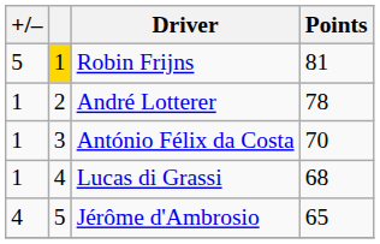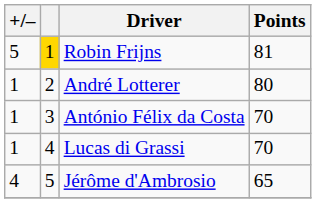 <table class="wikitable" style="font-size: 85%">
 <tr>
 <th scope="col">+/–</th>
 <th scope="col"></th>
 <th scope="col">Driver</th>
 <th scope="col">Points</th>
 </tr>
 <tr>
 <td align="left"> 5</td>
 <td align="center" style="background: gold;">1</td>
 <td> <a href='#'>Robin Frijns</a></td>
 <td align="left">81</td>
 </tr>
 <tr>
 <td align="left"> 1</td>
 <td align="center">2</td>
 <td> <a href='#'>André Lotterer</a></td>
-<td align="left">78</td>
+<td align="left">80</td>
 </tr>
 <tr>
 <td align="left"> 1</td>
 <td align="center">3</td>
 <td> <a href='#'>António Félix da Costa</a></td>
 <td align="left">70</td>
 </tr>
 <tr>
 <td align="left"> 1</td>
 <td align="center">4</td>
 <td> <a href='#'>Lucas di Grassi</a></td>
-<td align="left">68</td>
+<td align="left">70</td>
 </tr>
 <tr>
 <td align="left"> 4</td>
 <td align="center">5</td>
 <td> <a href='#'>Jérôme d'Ambrosio</a></td>
 <td align="left">65</td>
 </tr>
 <tr>
 </tr>
 </table>
